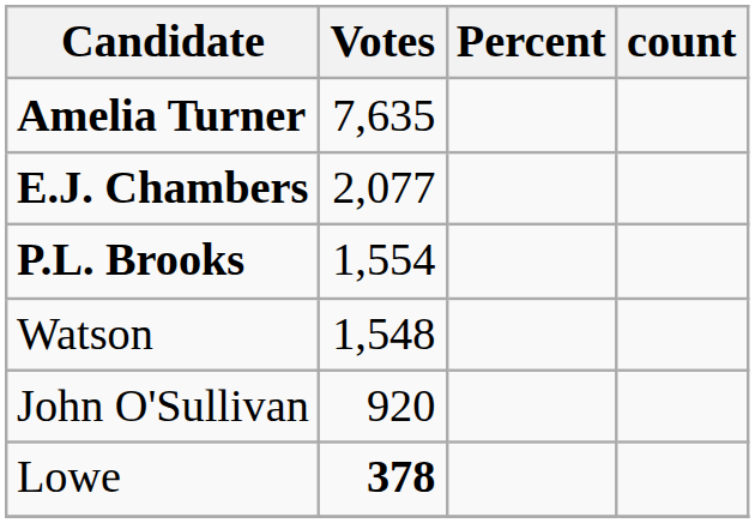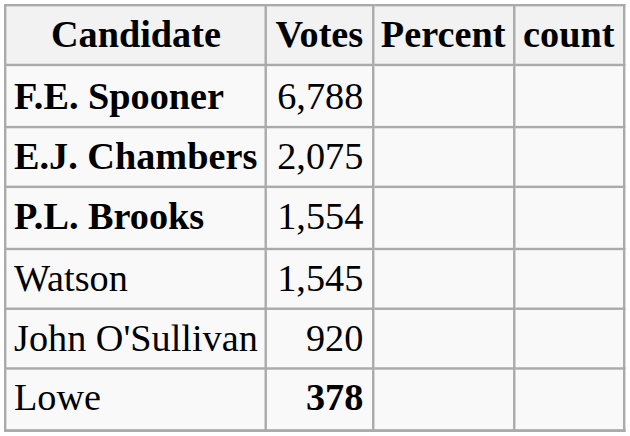 <table class="wikitable">
 <tr>
 <th>Candidate</th>
 <th>Votes</th>
 <th>Percent</th>
 <th>count</th>
 </tr>
 <tr>
-<td style="font-weight:bold;">Amelia Turner</td>
-<td style="text-align:right;">7,635</td>
+<td style="font-weight:bold;">F.E. Spooner</td>
+<td style="text-align:right;">6,788</td>
 <td style="text-align:right;"></td>
 <td style="text-align:right;"></td>
 </tr>
 <tr>
 <td style="font-weight:bold;">E.J. Chambers</td>
-<td style="text-align:right;">2,077</td>
+<td style="text-align:right;">2,075</td>
 <td style="text-align:right;"></td>
 <td style="text-align:right;"></td>
 </tr>
 <tr>
 <td style="font-weight:bold;">P.L. Brooks</td>
 <td style="text-align:right;">1,554</td>
 <td style="text-align:right;"></td>
 <td style="text-align:right;"></td>
 </tr>
 <tr>
 <td>Watson</td>
-<td style="text-align:right;">1,548</td>
+<td style="text-align:right;">1,545</td>
 <td style="text-align:right;"></td>
 <td style="text-align:right;"></td>
 </tr>
 <tr>
 <td>John O'Sullivan</td>
 <td style="text-align:right;">920</td>
 <td style="text-align:right;"></td>
 <td style="text-align:right;"></td>
 </tr>
 <tr>
 <td>Lowe</td>
 <td style="text-align:right;"><strong>378</strong></td>
 <td style="text-align:right;"></td>
 <td style="text-align:right;"></td>
 </tr>
 <tr>
 </tr>
 </table>
